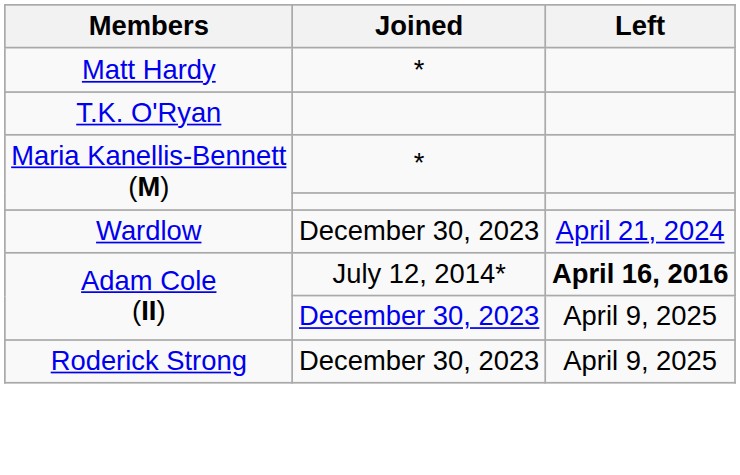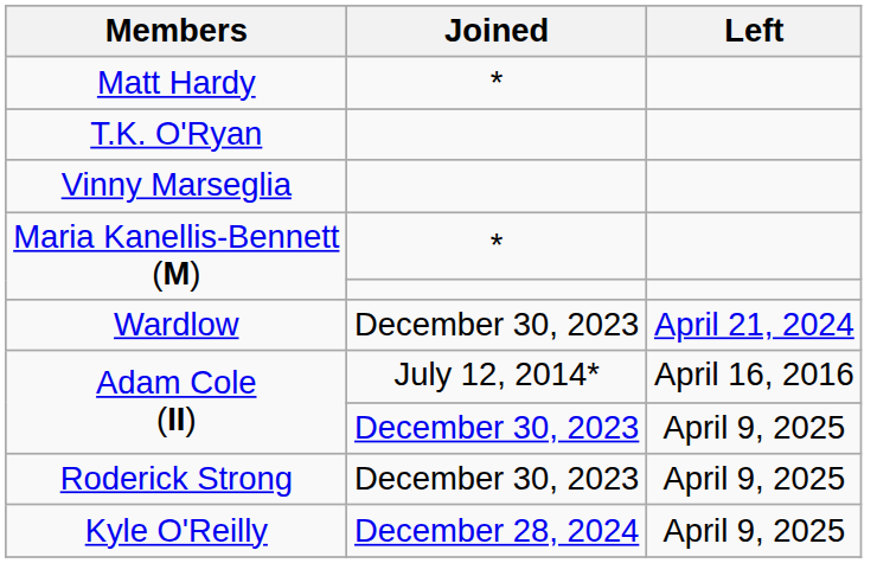 <table class="wikitable sortable" style="text-align:center;">
 <tr>
 <th>Members</th>
 <th>Joined</th>
 <th>Left</th>
 </tr>
 <tr>
 <td><a href='#'>Matt Hardy</a></td>
 <td>*</td>
 <td></td>
 </tr>
 <tr>
 <td><a href='#'>T.K. O'Ryan</a></td>
+<td></td>
+<td></td>
+</tr>
+<tr>
+<td><a href='#'>Vinny Marseglia</a></td>
 <td></td>
 <td></td>
 </tr>
 <tr>
 <td rowspan="2"><a href='#'>Maria Kanellis-Bennett</a><br>(<strong>M</strong>)</td>
 <td>*</td>
 <td></td>
 </tr>
 <tr>
 <td></td>
 <td></td>
 </tr>
 <tr>
 <td><a href='#'>Wardlow</a></td>
 <td>December 30, 2023</td>
 <td><a href='#'>April 21, 2024</a></td>
 </tr>
 <tr>
 <td rowspan="2"><a href='#'>Adam Cole</a><br>(<strong>II</strong>)</td>
 <td>July 12, 2014*</td>
-<td><strong>April 16, 2016</strong></td>
+<td>April 16, 2016</td>
 </tr>
 <tr>
 <td><a href='#'>December 30, 2023</a></td>
 <td>April 9, 2025</td>
 </tr>
 <tr>
 <td><a href='#'>Roderick Strong</a></td>
 <td>December 30, 2023</td>
 <td>April 9, 2025</td>
 </tr>
+<tr>
+<td><a href='#'>Kyle O'Reilly</a></td>
+<td><a href='#'>December 28, 2024</a></td>
+<td>April 9, 2025</td>
+</tr>
 </table>
